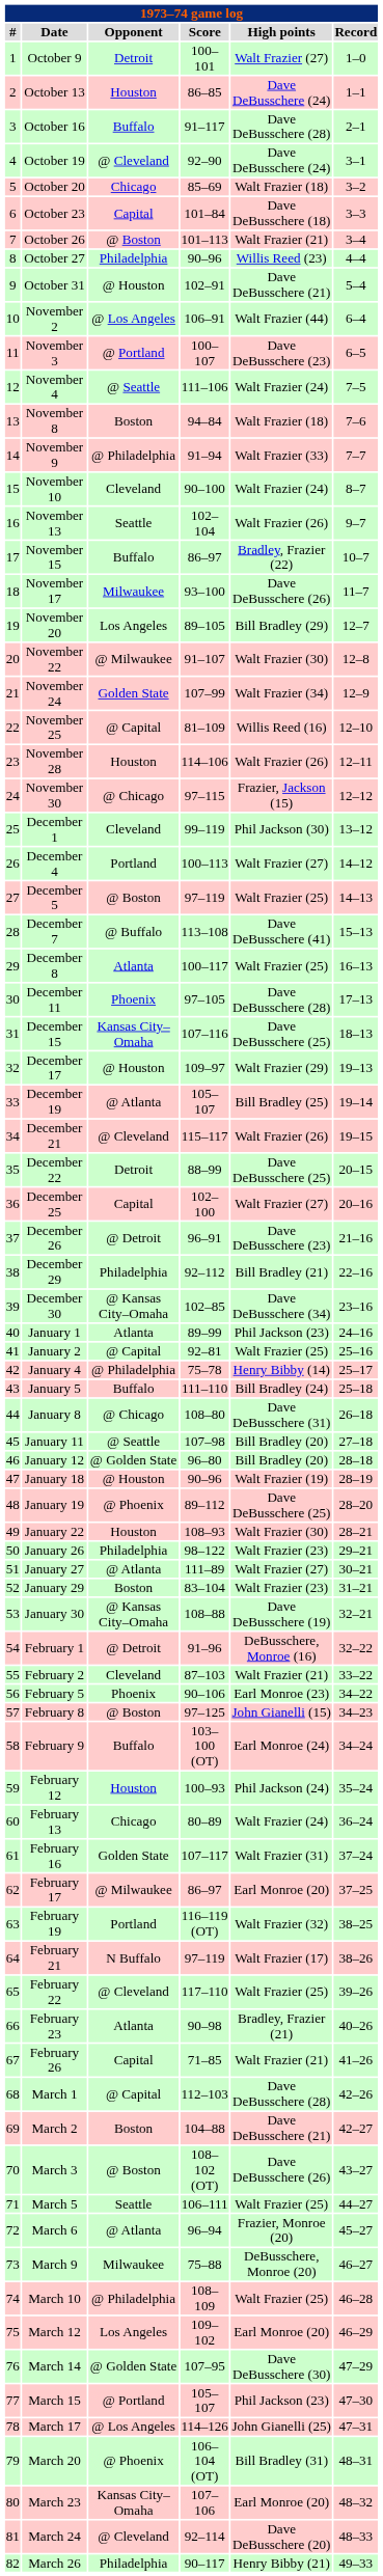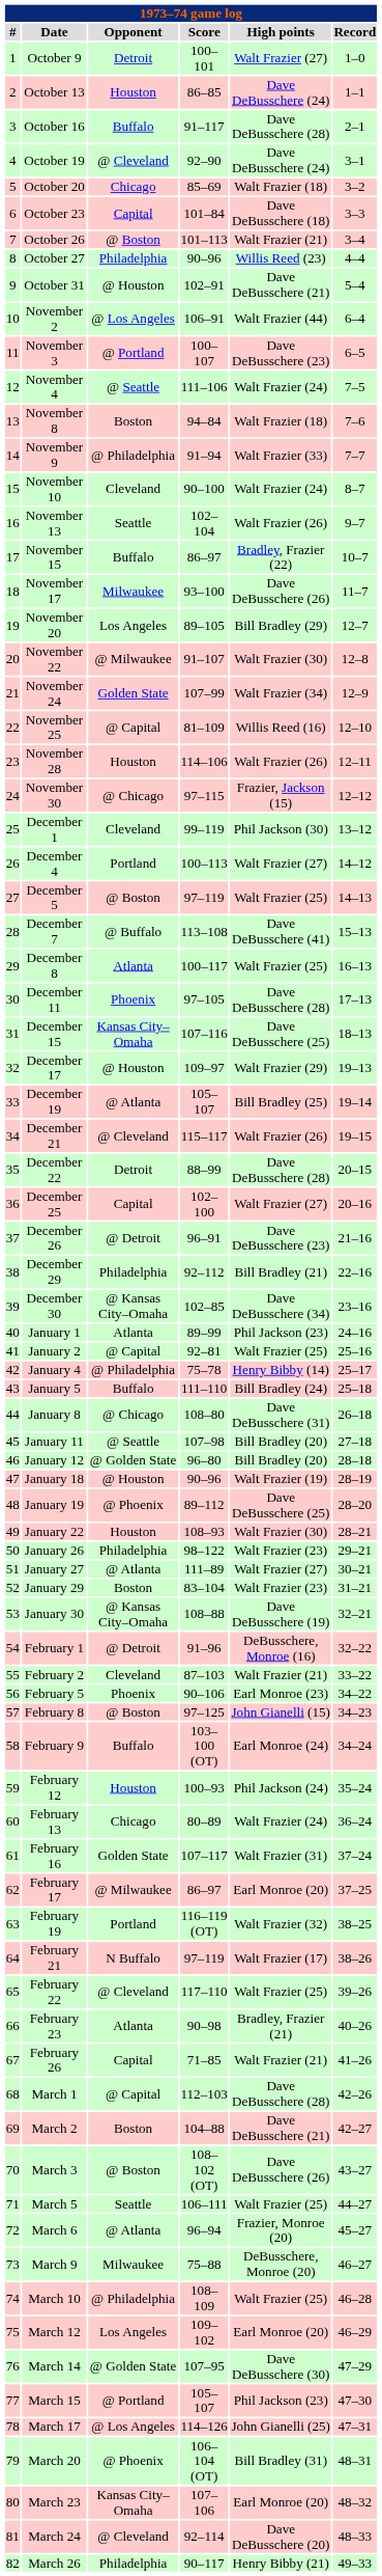 <table class="toccolours collapsible" width=50% style="clear:both; margin:1.5em auto; text-align:center">
 <tr>
 <th colspan=11 style="background:#062A78; color:#FF5F00;">1973–74 game log</th>
 </tr>
 <tr align="center" bgcolor="#dddddd">
 <td><strong>#</strong></td>
 <td><strong>Date</strong></td>
 <td><strong>Opponent</strong></td>
 <td><strong>Score</strong></td>
 <td><strong>High points</strong></td>
 <td><strong>Record</strong></td>
 </tr>
 <tr align="center" bgcolor="ccffcc">
 <td>1</td>
 <td>October 9</td>
 <td><a href='#'>Detroit</a></td>
 <td>100–101</td>
 <td><a href='#'>Walt Frazier</a> (27)</td>
 <td>1–0</td>
 </tr>
 <tr align="center" bgcolor="ffcccc">
 <td>2</td>
 <td>October 13</td>
 <td><a href='#'>Houston</a></td>
 <td>86–85</td>
 <td><a href='#'>Dave DeBusschere</a> (24)</td>
 <td>1–1</td>
 </tr>
 <tr align="center" bgcolor="ccffcc">
 <td>3</td>
 <td>October 16</td>
 <td><a href='#'>Buffalo</a></td>
 <td>91–117</td>
 <td>Dave DeBusschere (28)</td>
 <td>2–1</td>
 </tr>
 <tr align="center" bgcolor="ccffcc">
 <td>4</td>
 <td>October 19</td>
 <td>@ <a href='#'>Cleveland</a></td>
 <td>92–90</td>
 <td>Dave DeBusschere (24)</td>
 <td>3–1</td>
 </tr>
 <tr align="center" bgcolor="ffcccc">
 <td>5</td>
 <td>October 20</td>
 <td><a href='#'>Chicago</a></td>
 <td>85–69</td>
 <td>Walt Frazier (18)</td>
 <td>3–2</td>
 </tr>
 <tr align="center" bgcolor="ffcccc">
 <td>6</td>
 <td>October 23</td>
 <td><a href='#'>Capital</a></td>
 <td>101–84</td>
 <td>Dave DeBusschere (18)</td>
 <td>3–3</td>
 </tr>
 <tr align="center" bgcolor="ffcccc">
 <td>7</td>
 <td>October 26</td>
 <td>@ <a href='#'>Boston</a></td>
 <td>101–113</td>
 <td>Walt Frazier (21)</td>
 <td>3–4</td>
 </tr>
 <tr align="center" bgcolor="ccffcc">
 <td>8</td>
 <td>October 27</td>
 <td><a href='#'>Philadelphia</a></td>
 <td>90–96</td>
 <td><a href='#'>Willis Reed</a> (23)</td>
 <td>4–4</td>
 </tr>
 <tr align="center" bgcolor="ccffcc">
 <td>9</td>
 <td>October 31</td>
 <td>@ Houston</td>
 <td>102–91</td>
 <td>Dave DeBusschere (21)</td>
 <td>5–4</td>
 </tr>
 <tr align="center" bgcolor="ccffcc">
 <td>10</td>
 <td>November 2</td>
 <td>@ <a href='#'>Los Angeles</a></td>
 <td>106–91</td>
 <td>Walt Frazier (44)</td>
 <td>6–4</td>
 </tr>
 <tr align="center" bgcolor="ffcccc">
 <td>11</td>
 <td>November 3</td>
 <td>@ <a href='#'>Portland</a></td>
 <td>100–107</td>
 <td>Dave DeBusschere (23)</td>
 <td>6–5</td>
 </tr>
 <tr align="center" bgcolor="ccffcc">
 <td>12</td>
 <td>November 4</td>
 <td>@ <a href='#'>Seattle</a></td>
 <td>111–106</td>
 <td>Walt Frazier (24)</td>
 <td>7–5</td>
 </tr>
 <tr align="center" bgcolor="ffcccc">
 <td>13</td>
 <td>November 8</td>
 <td>Boston</td>
 <td>94–84</td>
 <td>Walt Frazier (18)</td>
 <td>7–6</td>
 </tr>
 <tr align="center" bgcolor="ffcccc">
 <td>14</td>
 <td>November 9</td>
 <td>@ Philadelphia</td>
 <td>91–94</td>
 <td>Walt Frazier (33)</td>
 <td>7–7</td>
 </tr>
 <tr align="center" bgcolor="ccffcc">
 <td>15</td>
 <td>November 10</td>
 <td>Cleveland</td>
 <td>90–100</td>
 <td>Walt Frazier (24)</td>
 <td>8–7</td>
 </tr>
 <tr align="center" bgcolor="ccffcc">
 <td>16</td>
 <td>November 13</td>
 <td>Seattle</td>
 <td>102–104</td>
 <td>Walt Frazier (26)</td>
 <td>9–7</td>
 </tr>
 <tr align="center" bgcolor="ccffcc">
 <td>17</td>
 <td>November 15</td>
 <td>Buffalo</td>
 <td>86–97</td>
 <td><a href='#'>Bradley</a>, Frazier (22)</td>
 <td>10–7</td>
 </tr>
 <tr align="center" bgcolor="ccffcc">
 <td>18</td>
 <td>November 17</td>
 <td><a href='#'>Milwaukee</a></td>
 <td>93–100</td>
 <td>Dave DeBusschere (26)</td>
 <td>11–7</td>
 </tr>
 <tr align="center" bgcolor="ccffcc">
 <td>19</td>
 <td>November 20</td>
 <td>Los Angeles</td>
 <td>89–105</td>
 <td>Bill Bradley (29)</td>
 <td>12–7</td>
 </tr>
 <tr align="center" bgcolor="ffcccc">
 <td>20</td>
 <td>November 22</td>
 <td>@ Milwaukee</td>
 <td>91–107</td>
 <td>Walt Frazier (30)</td>
 <td>12–8</td>
 </tr>
 <tr align="center" bgcolor="ffcccc">
 <td>21</td>
 <td>November 24</td>
 <td><a href='#'>Golden State</a></td>
 <td>107–99</td>
 <td>Walt Frazier (34)</td>
 <td>12–9</td>
 </tr>
 <tr align="center" bgcolor="ffcccc">
 <td>22</td>
 <td>November 25</td>
 <td>@ Capital</td>
 <td>81–109</td>
 <td>Willis Reed (16)</td>
 <td>12–10</td>
 </tr>
 <tr align="center" bgcolor="ffcccc">
 <td>23</td>
 <td>November 28</td>
 <td>Houston</td>
 <td>114–106</td>
 <td>Walt Frazier (26)</td>
 <td>12–11</td>
 </tr>
 <tr align="center" bgcolor="ffcccc">
 <td>24</td>
 <td>November 30</td>
 <td>@ Chicago</td>
 <td>97–115</td>
 <td>Frazier, <a href='#'>Jackson</a> (15)</td>
 <td>12–12</td>
 </tr>
 <tr align="center" bgcolor="ccffcc">
 <td>25</td>
 <td>December 1</td>
 <td>Cleveland</td>
 <td>99–119</td>
 <td>Phil Jackson (30)</td>
 <td>13–12</td>
 </tr>
 <tr align="center" bgcolor="ccffcc">
 <td>26</td>
 <td>December 4</td>
 <td>Portland</td>
 <td>100–113</td>
 <td>Walt Frazier (27)</td>
 <td>14–12</td>
 </tr>
 <tr align="center" bgcolor="ffcccc">
 <td>27</td>
 <td>December 5</td>
 <td>@ Boston</td>
 <td>97–119</td>
 <td>Walt Frazier (25)</td>
 <td>14–13</td>
 </tr>
 <tr align="center" bgcolor="ccffcc">
 <td>28</td>
 <td>December 7</td>
 <td>@ Buffalo</td>
 <td>113–108</td>
 <td>Dave DeBusschere (41)</td>
 <td>15–13</td>
 </tr>
 <tr align="center" bgcolor="ccffcc">
 <td>29</td>
 <td>December 8</td>
 <td><a href='#'>Atlanta</a></td>
 <td>100–117</td>
 <td>Walt Frazier (25)</td>
 <td>16–13</td>
 </tr>
 <tr align="center" bgcolor="ccffcc">
 <td>30</td>
 <td>December 11</td>
 <td><a href='#'>Phoenix</a></td>
 <td>97–105</td>
 <td>Dave DeBusschere (28)</td>
 <td>17–13</td>
 </tr>
 <tr align="center" bgcolor="ccffcc">
 <td>31</td>
 <td>December 15</td>
 <td><a href='#'>Kansas City–Omaha</a></td>
 <td>107–116</td>
 <td>Dave DeBusschere (25)</td>
 <td>18–13</td>
 </tr>
 <tr align="center" bgcolor="ccffcc">
 <td>32</td>
 <td>December 17</td>
 <td>@ Houston</td>
 <td>109–97</td>
 <td>Walt Frazier (29)</td>
 <td>19–13</td>
 </tr>
 <tr align="center" bgcolor="ffcccc">
 <td>33</td>
 <td>December 19</td>
 <td>@ Atlanta</td>
 <td>105–107</td>
 <td>Bill Bradley (25)</td>
 <td>19–14</td>
 </tr>
 <tr align="center" bgcolor="ffcccc">
 <td>34</td>
 <td>December 21</td>
 <td>@ Cleveland</td>
 <td>115–117</td>
 <td>Walt Frazier (26)</td>
 <td>19–15</td>
 </tr>
 <tr align="center" bgcolor="ccffcc">
 <td>35</td>
 <td>December 22</td>
 <td>Detroit</td>
 <td>88–99</td>
-<td>Dave DeBusschere (25)</td>
+<td>Dave DeBusschere (28)</td>
 <td>20–15</td>
 </tr>
 <tr align="center" bgcolor="ffcccc">
 <td>36</td>
 <td>December 25</td>
 <td>Capital</td>
 <td>102–100</td>
 <td>Walt Frazier (27)</td>
 <td>20–16</td>
 </tr>
 <tr align="center" bgcolor="ccffcc">
 <td>37</td>
 <td>December 26</td>
 <td>@ Detroit</td>
 <td>96–91</td>
 <td>Dave DeBusschere (23)</td>
 <td>21–16</td>
 </tr>
 <tr align="center" bgcolor="ccffcc">
 <td>38</td>
 <td>December 29</td>
 <td>Philadelphia</td>
 <td>92–112</td>
 <td>Bill Bradley (21)</td>
 <td>22–16</td>
 </tr>
 <tr align="center" bgcolor="ccffcc">
 <td>39</td>
 <td>December 30</td>
 <td>@ Kansas City–Omaha</td>
 <td>102–85</td>
 <td>Dave DeBusschere (34)</td>
 <td>23–16</td>
 </tr>
 <tr align="center" bgcolor="ccffcc">
 <td>40</td>
 <td>January 1</td>
 <td>Atlanta</td>
 <td>89–99</td>
 <td>Phil Jackson (23)</td>
 <td>24–16</td>
 </tr>
 <tr align="center" bgcolor="ccffcc">
 <td>41</td>
 <td>January 2</td>
 <td>@ Capital</td>
 <td>92–81</td>
 <td>Walt Frazier (25)</td>
 <td>25–16</td>
 </tr>
 <tr align="center" bgcolor="ffcccc">
 <td>42</td>
 <td>January 4</td>
 <td>@ Philadelphia</td>
 <td>75–78</td>
 <td><a href='#'>Henry Bibby</a> (14)</td>
 <td>25–17</td>
 </tr>
 <tr align="center" bgcolor="ffcccc">
 <td>43</td>
 <td>January 5</td>
 <td>Buffalo</td>
 <td>111–110</td>
 <td>Bill Bradley (24)</td>
 <td>25–18</td>
 </tr>
 <tr align="center" bgcolor="ccffcc">
 <td>44</td>
 <td>January 8</td>
 <td>@ Chicago</td>
 <td>108–80</td>
 <td>Dave DeBusschere (31)</td>
 <td>26–18</td>
 </tr>
 <tr align="center" bgcolor="ccffcc">
 <td>45</td>
 <td>January 11</td>
 <td>@ Seattle</td>
 <td>107–98</td>
 <td>Bill Bradley (20)</td>
 <td>27–18</td>
 </tr>
 <tr align="center" bgcolor="ccffcc">
 <td>46</td>
 <td>January 12</td>
 <td>@ Golden State</td>
 <td>96–80</td>
 <td>Bill Bradley (20)</td>
 <td>28–18</td>
 </tr>
 <tr align="center" bgcolor="ffcccc">
 <td>47</td>
 <td>January 18</td>
 <td>@ Houston</td>
 <td>90–96</td>
 <td>Walt Frazier (19)</td>
 <td>28–19</td>
 </tr>
 <tr align="center" bgcolor="ffcccc">
 <td>48</td>
 <td>January 19</td>
 <td>@ Phoenix</td>
 <td>89–112</td>
 <td>Dave DeBusschere (25)</td>
 <td>28–20</td>
 </tr>
 <tr align="center" bgcolor="ffcccc">
 <td>49</td>
 <td>January 22</td>
 <td>Houston</td>
 <td>108–93</td>
 <td>Walt Frazier (30)</td>
 <td>28–21</td>
 </tr>
 <tr align="center" bgcolor="ccffcc">
 <td>50</td>
 <td>January 26</td>
 <td>Philadelphia</td>
 <td>98–122</td>
 <td>Walt Frazier (23)</td>
 <td>29–21</td>
 </tr>
 <tr align="center" bgcolor="ccffcc">
 <td>51</td>
 <td>January 27</td>
 <td>@ Atlanta</td>
 <td>111–89</td>
 <td>Walt Frazier (27)</td>
 <td>30–21</td>
 </tr>
 <tr align="center" bgcolor="ccffcc">
 <td>52</td>
 <td>January 29</td>
 <td>Boston</td>
 <td>83–104</td>
 <td>Walt Frazier (23)</td>
 <td>31–21</td>
 </tr>
 <tr align="center" bgcolor="ccffcc">
 <td>53</td>
 <td>January 30</td>
 <td>@ Kansas City–Omaha</td>
 <td>108–88</td>
 <td>Dave DeBusschere (19)</td>
 <td>32–21</td>
 </tr>
 <tr align="center" bgcolor="ffcccc">
 <td>54</td>
 <td>February 1</td>
 <td>@ Detroit</td>
 <td>91–96</td>
 <td>DeBusschere, <a href='#'>Monroe</a> (16)</td>
 <td>32–22</td>
 </tr>
 <tr align="center" bgcolor="ccffcc">
 <td>55</td>
 <td>February 2</td>
 <td>Cleveland</td>
 <td>87–103</td>
 <td>Walt Frazier (21)</td>
 <td>33–22</td>
 </tr>
 <tr align="center" bgcolor="ccffcc">
 <td>56</td>
 <td>February 5</td>
 <td>Phoenix</td>
 <td>90–106</td>
 <td>Earl Monroe (23)</td>
 <td>34–22</td>
 </tr>
 <tr align="center" bgcolor="ffcccc">
 <td>57</td>
 <td>February 8</td>
 <td>@ Boston</td>
 <td>97–125</td>
 <td><a href='#'>John Gianelli</a> (15)</td>
 <td>34–23</td>
 </tr>
 <tr align="center" bgcolor="ffcccc">
 <td>58</td>
 <td>February 9</td>
 <td>Buffalo</td>
 <td>103–100 (OT)</td>
 <td>Earl Monroe (24)</td>
 <td>34–24</td>
 </tr>
 <tr align="center" bgcolor="ccffcc">
 <td>59</td>
 <td>February 12</td>
 <td><a href='#'>Houston</a></td>
 <td>100–93</td>
 <td>Phil Jackson (24)</td>
 <td>35–24</td>
 </tr>
 <tr align="center" bgcolor="ccffcc">
 <td>60</td>
 <td>February 13</td>
 <td>Chicago</td>
 <td>80–89</td>
 <td>Walt Frazier (24)</td>
 <td>36–24</td>
 </tr>
 <tr align="center" bgcolor="ccffcc">
 <td>61</td>
 <td>February 16</td>
 <td>Golden State</td>
 <td>107–117</td>
 <td>Walt Frazier (31)</td>
 <td>37–24</td>
 </tr>
 <tr align="center" bgcolor="ffcccc">
 <td>62</td>
 <td>February 17</td>
 <td>@ Milwaukee</td>
 <td>86–97</td>
 <td>Earl Monroe (20)</td>
 <td>37–25</td>
 </tr>
 <tr align="center" bgcolor="ccffcc">
 <td>63</td>
 <td>February 19</td>
 <td>Portland</td>
 <td>116–119 (OT)</td>
 <td>Walt Frazier (32)</td>
 <td>38–25</td>
 </tr>
 <tr align="center" bgcolor="ffcccc">
 <td>64</td>
 <td>February 21</td>
 <td>N Buffalo</td>
 <td>97–119</td>
 <td>Walt Frazier (17)</td>
 <td>38–26</td>
 </tr>
 <tr align="center" bgcolor="ccffcc">
 <td>65</td>
 <td>February 22</td>
 <td>@ Cleveland</td>
 <td>117–110</td>
 <td>Walt Frazier (25)</td>
 <td>39–26</td>
 </tr>
 <tr align="center" bgcolor="ccffcc">
 <td>66</td>
 <td>February 23</td>
 <td>Atlanta</td>
 <td>90–98</td>
 <td>Bradley, Frazier (21)</td>
 <td>40–26</td>
 </tr>
 <tr align="center" bgcolor="ccffcc">
 <td>67</td>
 <td>February 26</td>
 <td>Capital</td>
 <td>71–85</td>
 <td>Walt Frazier (21)</td>
 <td>41–26</td>
 </tr>
 <tr align="center" bgcolor="ccffcc">
 <td>68</td>
 <td>March 1</td>
 <td>@ Capital</td>
 <td>112–103</td>
 <td>Dave DeBusschere (28)</td>
 <td>42–26</td>
 </tr>
 <tr align="center" bgcolor="ffcccc">
 <td>69</td>
 <td>March 2</td>
 <td>Boston</td>
 <td>104–88</td>
 <td>Dave DeBusschere (21)</td>
 <td>42–27</td>
 </tr>
 <tr align="center" bgcolor="ccffcc">
 <td>70</td>
 <td>March 3</td>
 <td>@ Boston</td>
 <td>108–102 (OT)</td>
 <td>Dave DeBusschere (26)</td>
 <td>43–27</td>
 </tr>
 <tr align="center" bgcolor="ccffcc">
 <td>71</td>
 <td>March 5</td>
 <td>Seattle</td>
 <td>106–111</td>
 <td>Walt Frazier (25)</td>
 <td>44–27</td>
 </tr>
 <tr align="center" bgcolor="ccffcc">
 <td>72</td>
 <td>March 6</td>
 <td>@ Atlanta</td>
 <td>96–94</td>
 <td>Frazier, Monroe (20)</td>
 <td>45–27</td>
 </tr>
 <tr align="center" bgcolor="ccffcc">
 <td>73</td>
 <td>March 9</td>
 <td>Milwaukee</td>
 <td>75–88</td>
 <td>DeBusschere, Monroe (20)</td>
 <td>46–27</td>
 </tr>
 <tr align="center" bgcolor="ffcccc">
 <td>74</td>
 <td>March 10</td>
 <td>@ Philadelphia</td>
 <td>108–109</td>
 <td>Walt Frazier (25)</td>
 <td>46–28</td>
 </tr>
 <tr align="center" bgcolor="ffcccc">
 <td>75</td>
 <td>March 12</td>
 <td>Los Angeles</td>
 <td>109–102</td>
 <td>Earl Monroe (20)</td>
 <td>46–29</td>
 </tr>
 <tr align="center" bgcolor="ccffcc">
 <td>76</td>
 <td>March 14</td>
 <td>@ Golden State</td>
 <td>107–95</td>
 <td>Dave DeBusschere (30)</td>
 <td>47–29</td>
 </tr>
 <tr align="center" bgcolor="ffcccc">
 <td>77</td>
 <td>March 15</td>
 <td>@ Portland</td>
 <td>105–107</td>
 <td>Phil Jackson (23)</td>
 <td>47–30</td>
 </tr>
 <tr align="center" bgcolor="ffcccc">
 <td>78</td>
 <td>March 17</td>
 <td>@ Los Angeles</td>
 <td>114–126</td>
 <td>John Gianelli (25)</td>
 <td>47–31</td>
 </tr>
 <tr align="center" bgcolor="ccffcc">
 <td>79</td>
 <td>March 20</td>
 <td>@ Phoenix</td>
 <td>106–104 (OT)</td>
 <td>Bill Bradley (31)</td>
 <td>48–31</td>
 </tr>
 <tr align="center" bgcolor="ffcccc">
 <td>80</td>
 <td>March 23</td>
 <td>Kansas City–Omaha</td>
 <td>107–106</td>
 <td>Earl Monroe (20)</td>
 <td>48–32</td>
 </tr>
 <tr align="center" bgcolor="ffcccc">
 <td>81</td>
 <td>March 24</td>
 <td>@ Cleveland</td>
 <td>92–114</td>
 <td>Dave DeBusschere (20)</td>
 <td>48–33</td>
 </tr>
 <tr align="center" bgcolor="ccffcc">
 <td>82</td>
 <td>March 26</td>
 <td>Philadelphia</td>
 <td>90–117</td>
 <td>Henry Bibby (21)</td>
 <td>49–33</td>
 </tr>
 </table>
